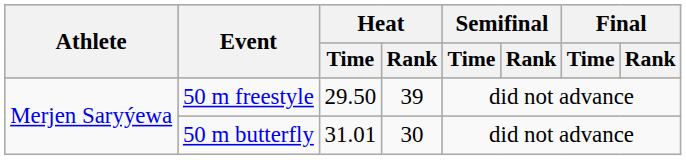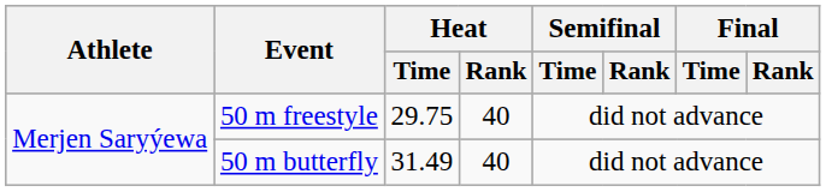 <table class=wikitable style="font-size:90%">
 <tr>
 <th rowspan=2>Athlete</th>
 <th rowspan=2>Event</th>
 <th colspan="2">Heat</th>
 <th colspan="2">Semifinal</th>
 <th colspan="2">Final</th>
 </tr>
 <tr style="font-size:95%">
 <th>Time</th>
 <th>Rank</th>
 <th>Time</th>
 <th>Rank</th>
 <th>Time</th>
 <th>Rank</th>
 </tr>
 <tr align=center>
 <td align=left rowspan=2><a href='#'>Merjen Saryýewa</a></td>
 <td align=left><a href='#'>50 m freestyle</a></td>
-<td>29.50</td>
-<td>39</td>
+<td>29.75</td>
+<td>40</td>
 <td colspan=4>did not advance</td>
 </tr>
 <tr align=center>
 <td align=left><a href='#'>50 m butterfly</a></td>
-<td>31.01</td>
-<td>30</td>
+<td>31.49</td>
+<td>40</td>
 <td colspan=4>did not advance</td>
 </tr>
 </table>
